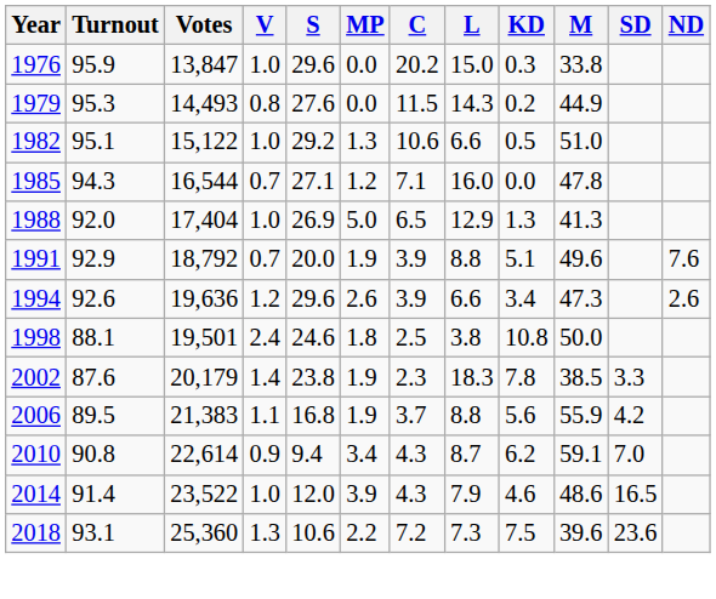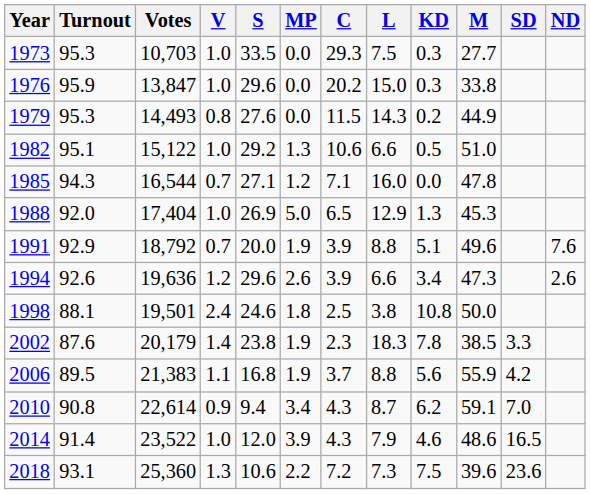 <table class="wikitable">
 <tr>
 <th>Year</th>
 <th>Turnout</th>
 <th>Votes</th>
 <th><a href='#'>V</a></th>
 <th><a href='#'>S</a></th>
 <th><a href='#'>MP</a></th>
 <th><a href='#'>C</a></th>
 <th><a href='#'>L</a></th>
 <th><a href='#'>KD</a></th>
 <th><a href='#'>M</a></th>
 <th><a href='#'>SD</a></th>
 <th><a href='#'>ND</a></th>
+</tr>
+<tr>
+<td><a href='#'>1973</a></td>
+<td>95.3</td>
+<td>10,703</td>
+<td>1.0</td>
+<td>33.5</td>
+<td>0.0</td>
+<td>29.3</td>
+<td>7.5</td>
+<td>0.3</td>
+<td>27.7</td>
+<td></td>
+<td></td>
 </tr>
 <tr>
 <td><a href='#'>1976</a></td>
 <td>95.9</td>
 <td>13,847</td>
 <td>1.0</td>
 <td>29.6</td>
 <td>0.0</td>
 <td>20.2</td>
 <td>15.0</td>
 <td>0.3</td>
 <td>33.8</td>
 <td></td>
 <td></td>
 </tr>
 <tr>
 <td><a href='#'>1979</a></td>
 <td>95.3</td>
 <td>14,493</td>
 <td>0.8</td>
 <td>27.6</td>
 <td>0.0</td>
 <td>11.5</td>
 <td>14.3</td>
 <td>0.2</td>
 <td>44.9</td>
 <td></td>
 <td></td>
 </tr>
 <tr>
 <td><a href='#'>1982</a></td>
 <td>95.1</td>
 <td>15,122</td>
 <td>1.0</td>
 <td>29.2</td>
 <td>1.3</td>
 <td>10.6</td>
 <td>6.6</td>
 <td>0.5</td>
 <td>51.0</td>
 <td></td>
 <td></td>
 </tr>
 <tr>
 <td><a href='#'>1985</a></td>
 <td>94.3</td>
 <td>16,544</td>
 <td>0.7</td>
 <td>27.1</td>
 <td>1.2</td>
 <td>7.1</td>
 <td>16.0</td>
 <td>0.0</td>
 <td>47.8</td>
 <td></td>
 <td></td>
 </tr>
 <tr>
 <td><a href='#'>1988</a></td>
 <td>92.0</td>
 <td>17,404</td>
 <td>1.0</td>
 <td>26.9</td>
 <td>5.0</td>
 <td>6.5</td>
 <td>12.9</td>
 <td>1.3</td>
-<td>41.3</td>
+<td>45.3</td>
 <td></td>
 <td></td>
 </tr>
 <tr>
 <td><a href='#'>1991</a></td>
 <td>92.9</td>
 <td>18,792</td>
 <td>0.7</td>
 <td>20.0</td>
 <td>1.9</td>
 <td>3.9</td>
 <td>8.8</td>
 <td>5.1</td>
 <td>49.6</td>
 <td></td>
 <td>7.6</td>
 </tr>
 <tr>
 <td><a href='#'>1994</a></td>
 <td>92.6</td>
 <td>19,636</td>
 <td>1.2</td>
 <td>29.6</td>
 <td>2.6</td>
 <td>3.9</td>
 <td>6.6</td>
 <td>3.4</td>
 <td>47.3</td>
 <td></td>
 <td>2.6</td>
 </tr>
 <tr>
 <td><a href='#'>1998</a></td>
 <td>88.1</td>
 <td>19,501</td>
 <td>2.4</td>
 <td>24.6</td>
 <td>1.8</td>
 <td>2.5</td>
 <td>3.8</td>
 <td>10.8</td>
 <td>50.0</td>
 <td></td>
 <td></td>
 </tr>
 <tr>
 <td><a href='#'>2002</a></td>
 <td>87.6</td>
 <td>20,179</td>
 <td>1.4</td>
 <td>23.8</td>
 <td>1.9</td>
 <td>2.3</td>
 <td>18.3</td>
 <td>7.8</td>
 <td>38.5</td>
 <td>3.3</td>
 <td></td>
 </tr>
 <tr>
 <td><a href='#'>2006</a></td>
 <td>89.5</td>
 <td>21,383</td>
 <td>1.1</td>
 <td>16.8</td>
 <td>1.9</td>
 <td>3.7</td>
 <td>8.8</td>
 <td>5.6</td>
 <td>55.9</td>
 <td>4.2</td>
 <td></td>
 </tr>
 <tr>
 <td><a href='#'>2010</a></td>
 <td>90.8</td>
 <td>22,614</td>
 <td>0.9</td>
 <td>9.4</td>
 <td>3.4</td>
 <td>4.3</td>
 <td>8.7</td>
 <td>6.2</td>
 <td>59.1</td>
 <td>7.0</td>
 <td></td>
 </tr>
 <tr>
 <td><a href='#'>2014</a></td>
 <td>91.4</td>
 <td>23,522</td>
 <td>1.0</td>
 <td>12.0</td>
 <td>3.9</td>
 <td>4.3</td>
 <td>7.9</td>
 <td>4.6</td>
 <td>48.6</td>
 <td>16.5</td>
 <td></td>
 </tr>
 <tr>
 <td><a href='#'>2018</a></td>
 <td>93.1</td>
 <td>25,360</td>
 <td>1.3</td>
 <td>10.6</td>
 <td>2.2</td>
 <td>7.2</td>
 <td>7.3</td>
 <td>7.5</td>
 <td>39.6</td>
 <td>23.6</td>
 <td></td>
 </tr>
 </table>
